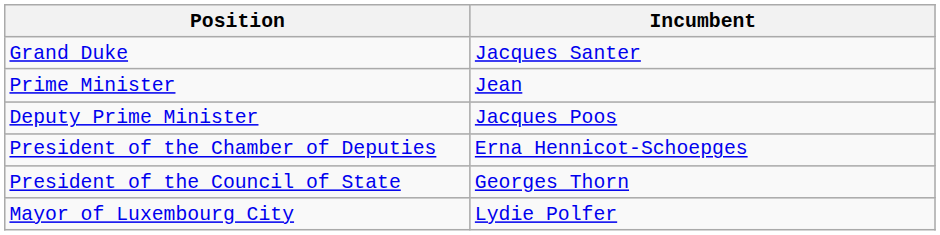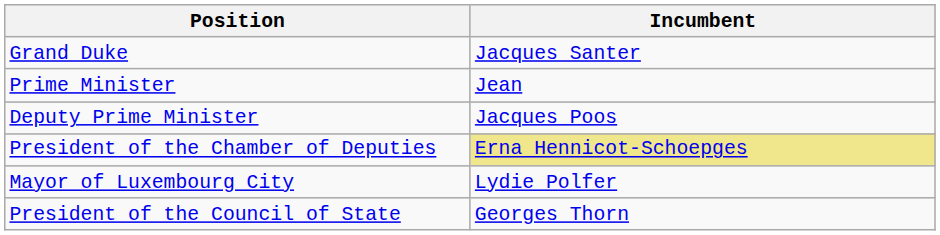 <table class="wikitable">
 <tr>
 <th width="300">Position</th>
 <th width="300">Incumbent</th>
 </tr>
 <tr>
 <td><a href='#'>Grand Duke</a></td>
 <td><a href='#'>Jacques Santer</a></td>
 </tr>
 <tr>
 <td><a href='#'>Prime Minister</a></td>
 <td><a href='#'>Jean</a></td>
 </tr>
 <tr>
 <td><a href='#'>Deputy Prime Minister</a></td>
 <td><a href='#'>Jacques Poos</a></td>
 </tr>
 <tr>
 <td><a href='#'>President of the Chamber of Deputies</a></td>
-<td><a href='#'>Erna Hennicot-Schoepges</a></td>
+<td style="background: khaki;"><a href='#'>Erna Hennicot-Schoepges</a></td>
+</tr>
+<tr>
+<td><a href='#'>Mayor of Luxembourg City</a></td>
+<td><a href='#'>Lydie Polfer</a></td>
 </tr>
 <tr>
 <td><a href='#'>President of the Council of State</a></td>
 <td><a href='#'>Georges Thorn</a></td>
 </tr>
-<tr>
-<td><a href='#'>Mayor of Luxembourg City</a></td>
-<td><a href='#'>Lydie Polfer</a></td>
-</tr>
 </table>
